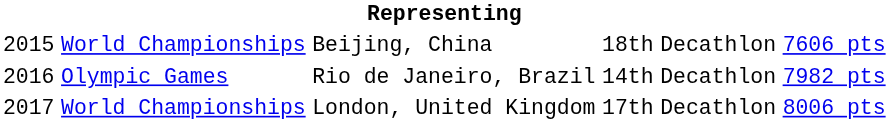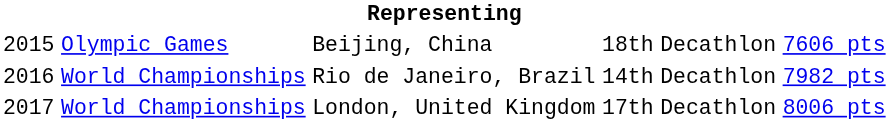 <table>
 <tr>
 <th colspan="6">Representing </th>
 </tr>
 <tr>
 <td>2015</td>
-<td><a href='#'>World Championships</a></td>
+<td><a href='#'>Olympic Games</a></td>
 <td>Beijing, China</td>
 <td>18th</td>
 <td>Decathlon</td>
 <td><a href='#'>7606 pts</a></td>
 </tr>
 <tr>
 <td>2016</td>
-<td><a href='#'>Olympic Games</a></td>
+<td><a href='#'>World Championships</a></td>
 <td>Rio de Janeiro, Brazil</td>
 <td>14th</td>
 <td>Decathlon</td>
 <td><a href='#'>7982 pts</a></td>
 </tr>
 <tr>
 <td>2017</td>
 <td><a href='#'>World Championships</a></td>
 <td>London, United Kingdom</td>
 <td>17th</td>
 <td>Decathlon</td>
 <td><a href='#'>8006 pts</a></td>
 </tr>
 </table>
